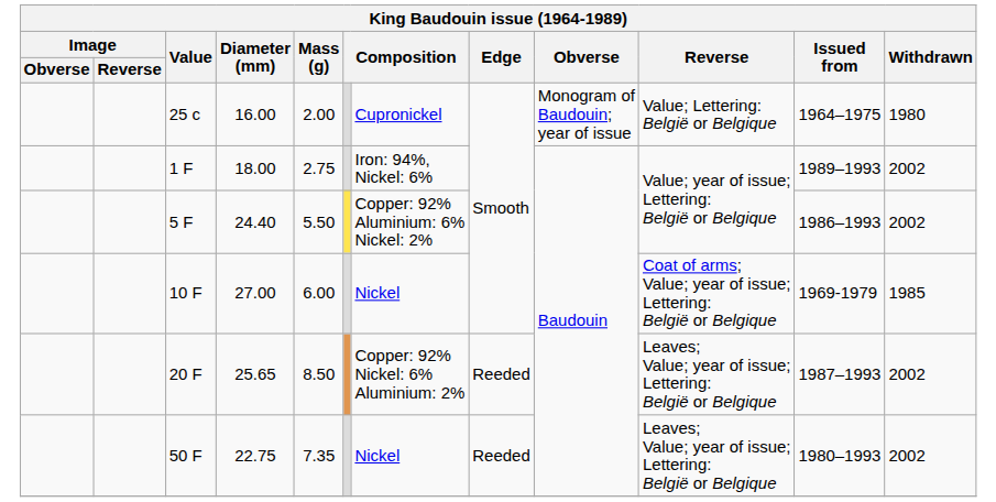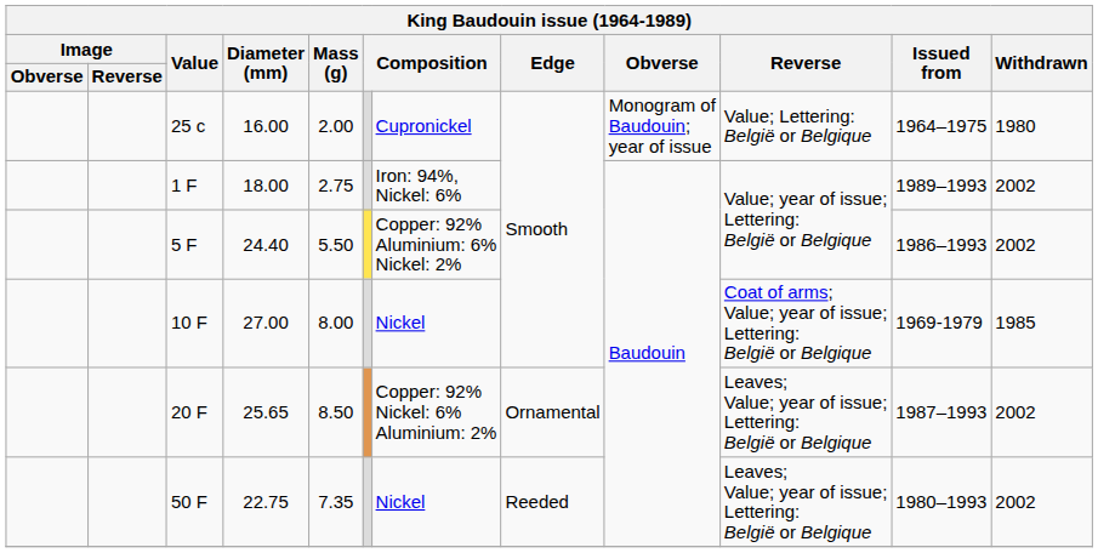 <table class="wikitable" style="margin:auto; font-size:90%; border-width:1px;">
 <tr>
 <th colspan=12>King Baudouin issue (1964-1989)</th>
 </tr>
 <tr>
 <th colspan=2>Image</th>
 <th rowspan=2>Value</th>
 <th rowspan=2>Diameter<br>(mm)</th>
 <th rowspan=2>Mass<br>(g)</th>
 <th colspan=2 rowspan=2>Composition</th>
 <th rowspan=2>Edge</th>
 <th rowspan=2>Obverse</th>
 <th rowspan=2>Reverse</th>
 <th rowspan=2>Issued<br>from</th>
 <th rowspan=2>Withdrawn</th>
 </tr>
 <tr>
 <th>Obverse</th>
 <th>Reverse</th>
 </tr>
 <tr>
 <td></td>
 <td></td>
 <td>25 c</td>
 <td align=center>16.00</td>
 <td align=center>2.00</td>
 <td style="background-color:#dcdcdc;"></td>
 <td><a href='#'>Cupronickel</a></td>
 <td rowspan=4>Smooth</td>
 <td>Monogram of<br><a href='#'>Baudouin</a>;<br>year of issue</td>
 <td>Value; Lettering:<br><em>België</em> or <em>Belgique</em></td>
 <td>1964–1975</td>
 <td>1980</td>
 </tr>
 <tr>
 <td></td>
 <td></td>
 <td>1 F</td>
 <td align=center>18.00</td>
 <td align=center>2.75</td>
 <td style="background-color:#dcdcdc;"></td>
 <td>Iron: 94%,<br>Nickel: 6%</td>
 <td rowspan=5><a href='#'>Baudouin</a></td>
 <td rowspan=2>Value; year of issue;<br>Lettering:<br><em>België</em> or <em>Belgique</em></td>
 <td>1989–1993</td>
 <td>2002</td>
 </tr>
 <tr>
 <td></td>
 <td></td>
 <td>5 F</td>
 <td align=center>24.40</td>
 <td align=center>5.50</td>
 <td style="background-color:#ffe550;"></td>
 <td>Copper: 92%<br>Aluminium: 6%<br>Nickel: 2%</td>
 <td>1986–1993</td>
 <td>2002</td>
 </tr>
 <tr>
 <td></td>
 <td></td>
 <td>10 F</td>
 <td align=center>27.00</td>
-<td align=center>6.00</td>
+<td align=center>8.00</td>
 <td style="background-color:#dcdcdc;"></td>
 <td><a href='#'>Nickel</a></td>
 <td><a href='#'>Coat of arms</a>;<br>Value; year of issue;<br>Lettering:<br><em>België</em> or <em>Belgique</em></td>
 <td>1969-1979</td>
 <td>1985</td>
 </tr>
 <tr>
 <td></td>
 <td></td>
 <td>20 F</td>
 <td align=center>25.65</td>
 <td align=center>8.50</td>
 <td style="background-color:#e0954f;"></td>
 <td>Copper: 92%<br>Nickel: 6%<br>Aluminium: 2%</td>
-<td>Reeded</td>
+<td>Ornamental</td>
 <td>Leaves;<br>Value; year of issue;<br>Lettering:<br><em>België</em> or <em>Belgique</em></td>
 <td>1987–1993</td>
 <td>2002</td>
 </tr>
 <tr>
 <td></td>
 <td></td>
 <td>50 F</td>
 <td align=center>22.75</td>
 <td align=center>7.35</td>
 <td style="background-color:#dcdcdc;"></td>
 <td><a href='#'>Nickel</a></td>
 <td>Reeded</td>
 <td>Leaves;<br>Value; year of issue;<br>Lettering:<br><em>België</em> or <em>Belgique</em></td>
 <td>1980–1993</td>
 <td>2002</td>
 </tr>
 <tr>
 </tr>
 </table>
